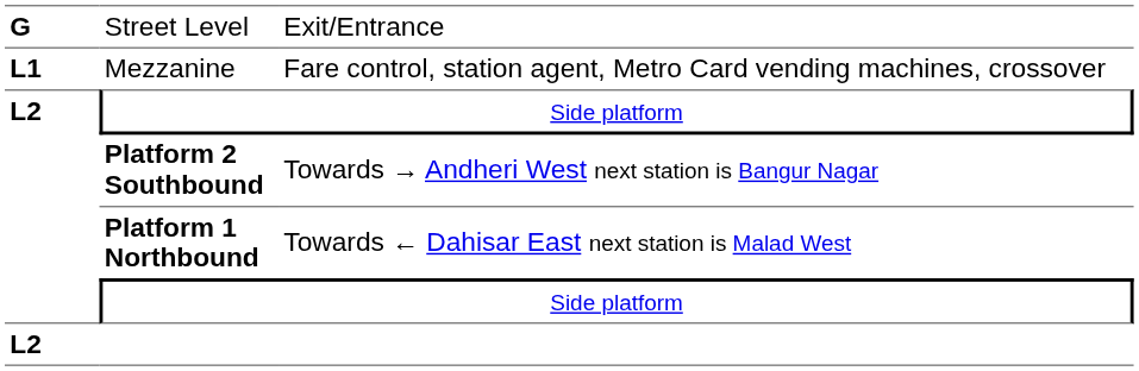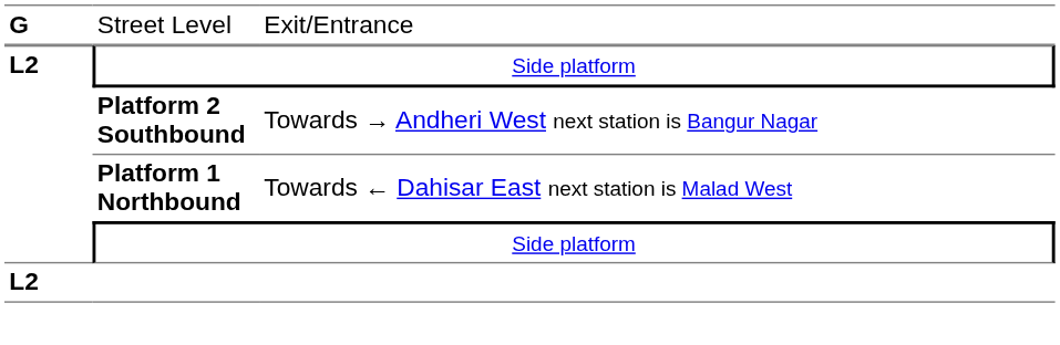 <table cellspacing="0" cellpadding="3" border="0">
 <tr>
 <td style="border-bottom:solid 1px gray;border-top:solid 1px gray;" width="50" valign="top"><strong>G</strong></td>
 <td style="border-top:solid 1px gray;border-bottom:solid 1px gray;" width="100" valign="top">Street Level</td>
 <td style="border-top:solid 1px gray;border-bottom:solid 1px gray;" width="500" valign="top">Exit/Entrance</td>
-</tr>
-<tr>
-<td valign="top"><strong>L1</strong></td>
-<td valign="top">Mezzanine</td>
-<td valign="top">Fare control, station agent, Metro Card vending machines, crossover</td>
 </tr>
 <tr>
 <td rowspan="4" style="border-top:solid 1px gray;border-bottom:solid 1px gray;" width="50" valign="top"><strong>L2</strong></td>
 <td colspan="2" style="border-top:solid 1px gray;border-right:solid 2px black;border-left:solid 2px black;border-bottom:solid 2px black;text-align:center;"><small><a href='#'>Side platform</a></small></td>
 </tr>
 <tr>
 <td style="border-bottom:solid 1px gray;" width="100"><span><strong>Platform 2</strong><br><strong>Southbound</strong></span></td>
 <td style="border-bottom:solid 1px gray;" width="500">Towards → <a href='#'>Andheri West</a> <small>next station is <a href='#'>Bangur Nagar</a></small></td>
 </tr>
 <tr>
 <td><span><strong>Platform 1</strong><br><strong>Northbound</strong></span></td>
 <td>Towards ← <a href='#'>Dahisar East</a> <small>next station is <a href='#'>Malad West</a></small></td>
 </tr>
 <tr>
 <td colspan="2" style="border-top:solid 2px black;border-right:solid 2px black;border-left:solid 2px black;border-bottom:solid 1px gray;" align="center"><small><a href='#'>Side platform</a></small></td>
 </tr>
 <tr>
 <td rowspan="2" style="border-bottom:solid 1px gray;" width="50" valign="top"><strong>L2</strong></td>
 <td style="border-bottom:solid 1px gray;" width="100"></td>
 <td style="border-bottom:solid 1px gray;" width="500"></td>
 </tr>
 <tr>
 </tr>
 </table>
